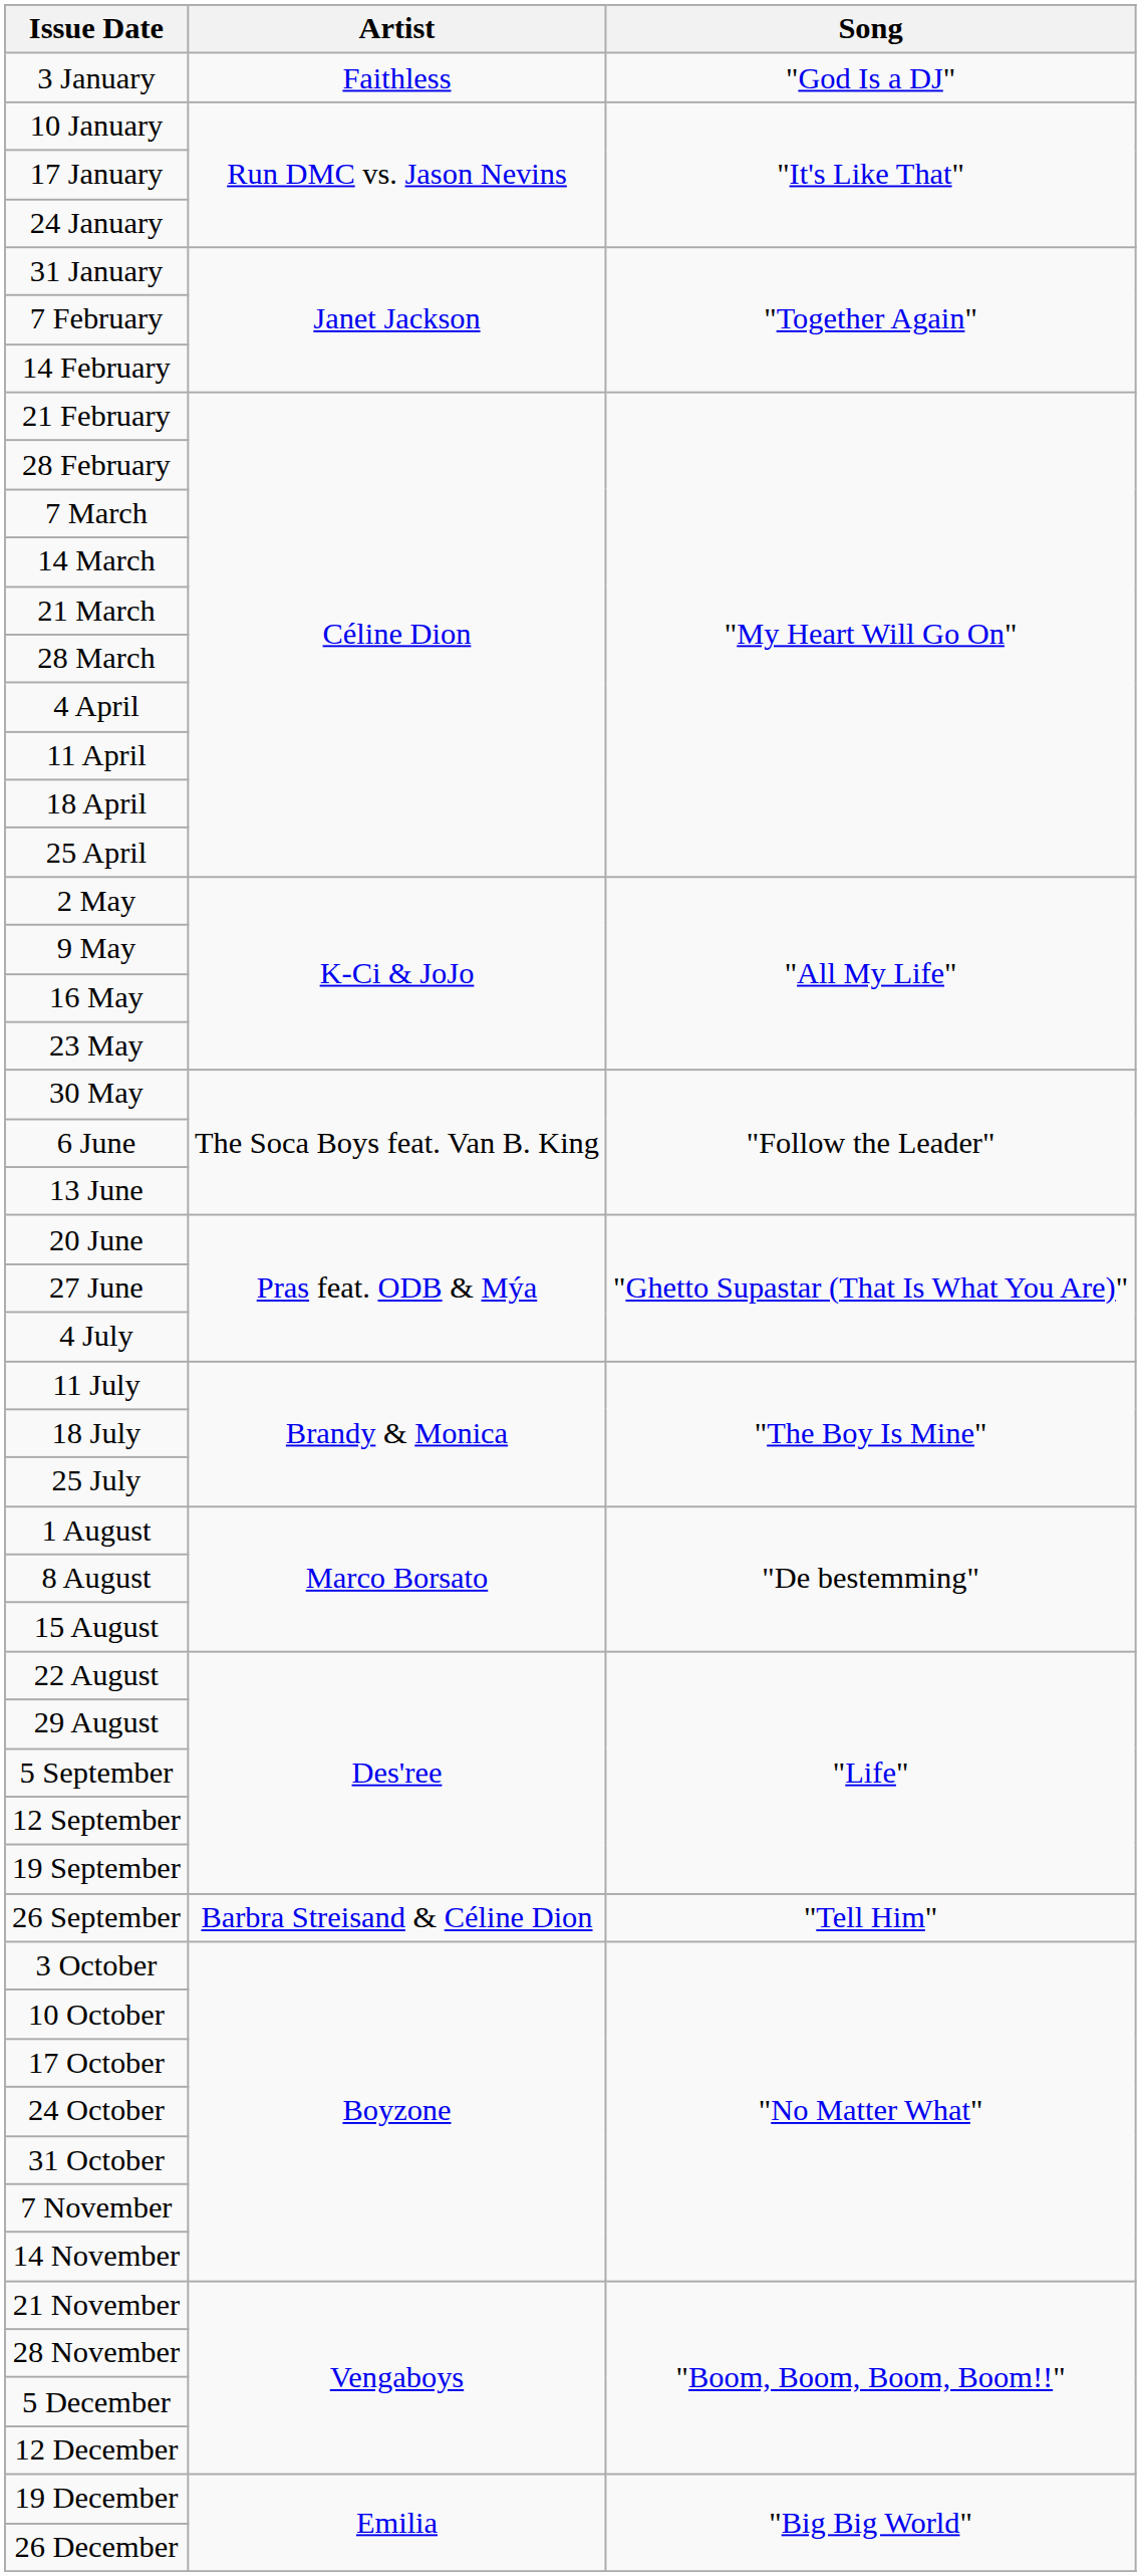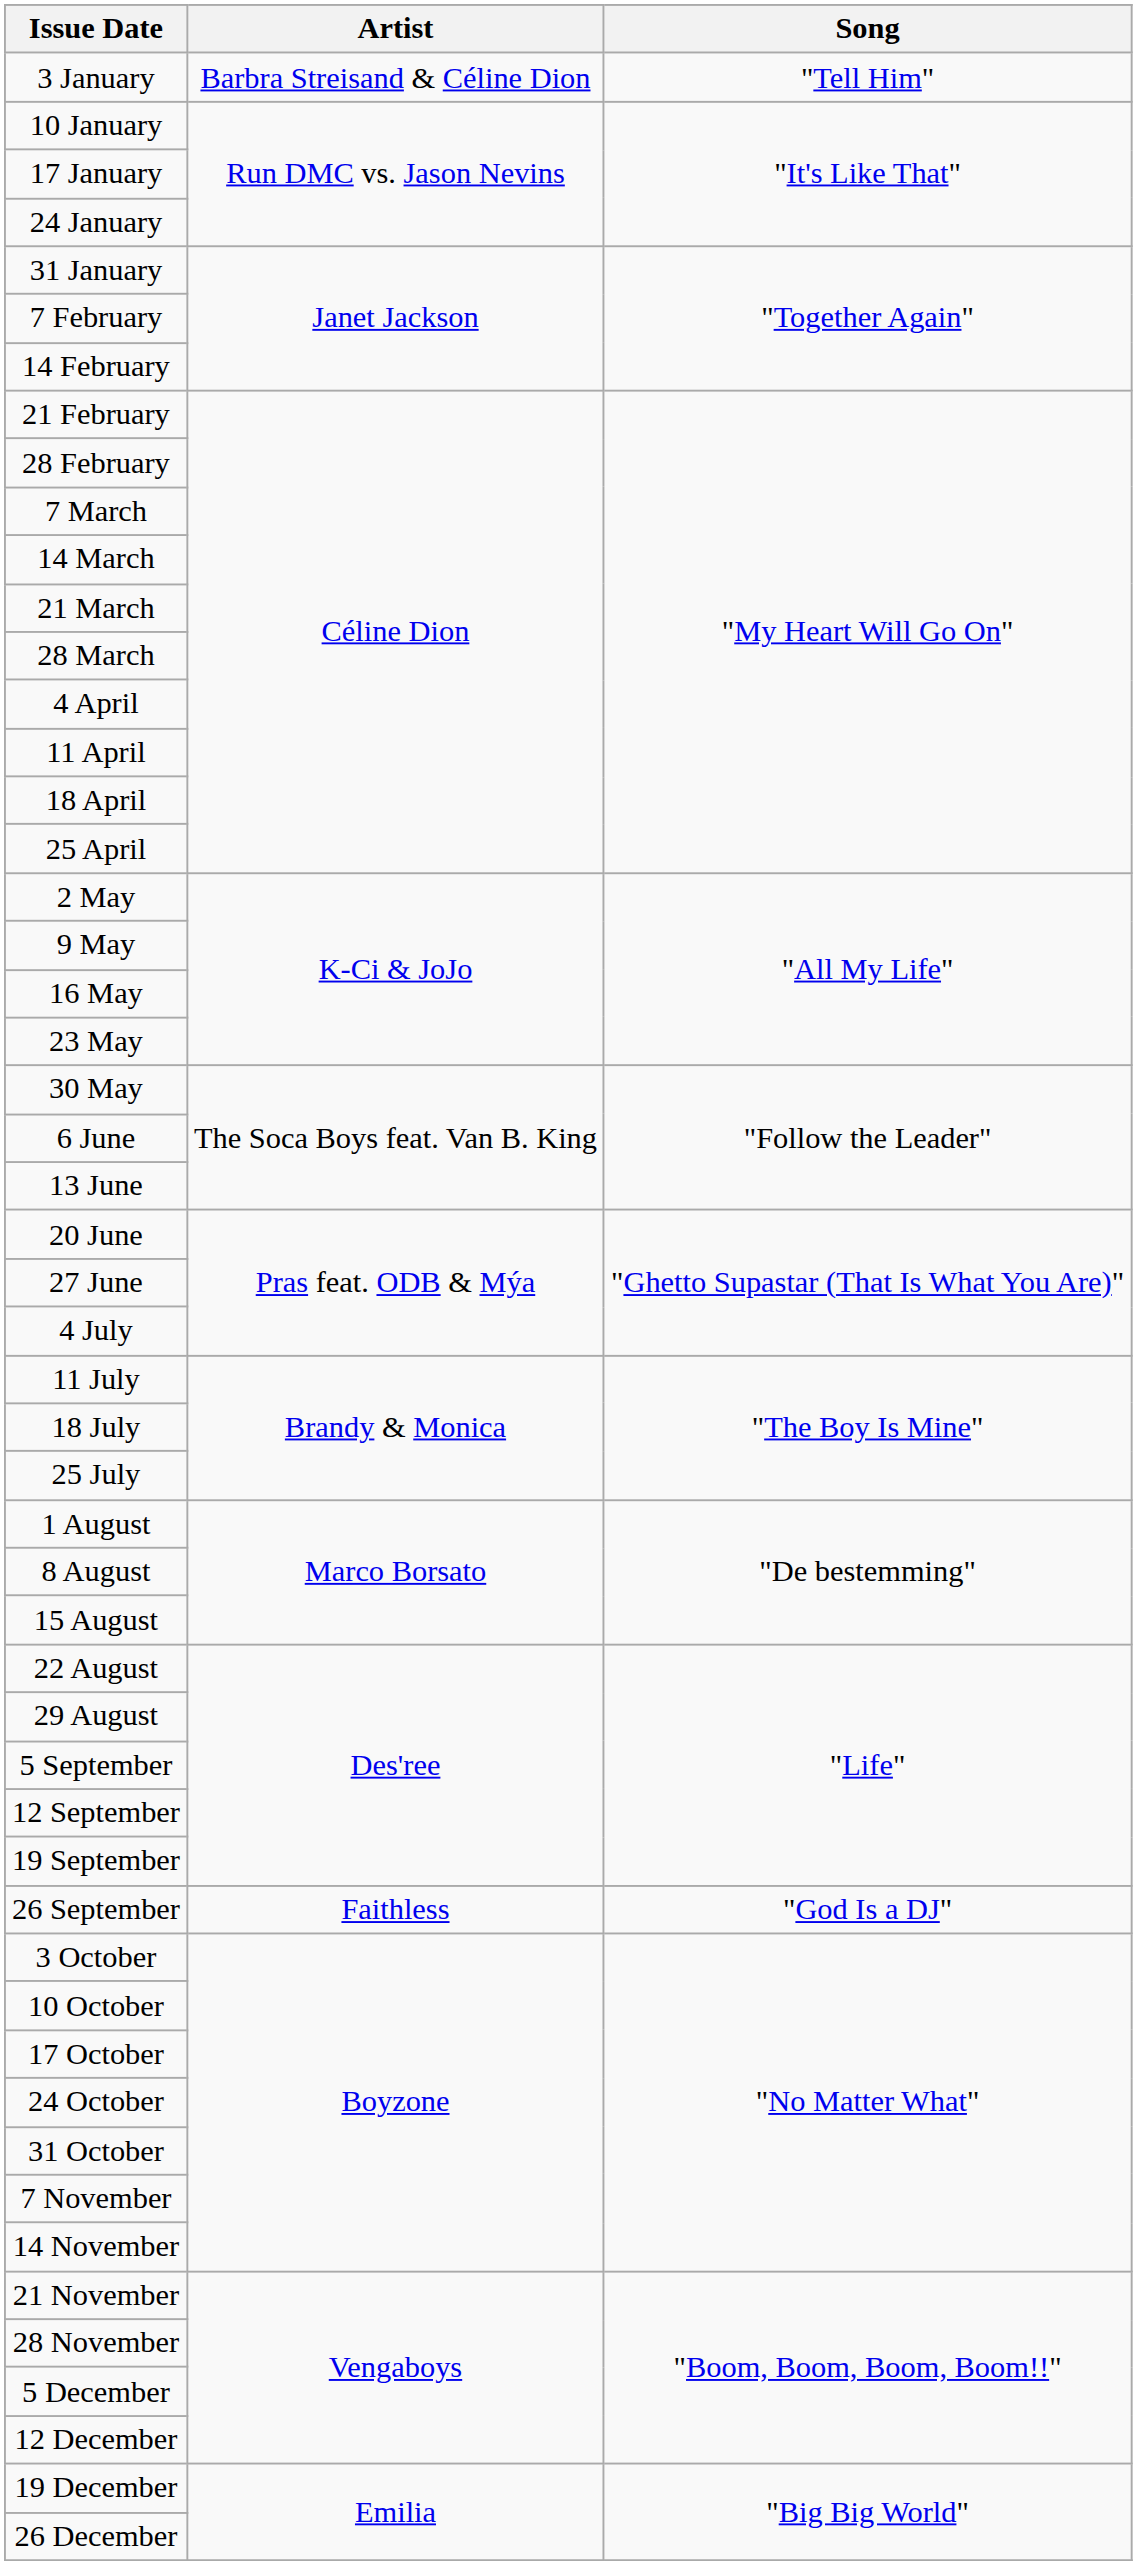 <table class="wikitable plainrowheaders" style="text-align: center">
 <tr>
 <th>Issue Date</th>
 <th>Artist</th>
 <th>Song</th>
 </tr>
 <tr>
 <td>3 January</td>
-<td><a href='#'>Faithless</a></td>
-<td>"<a href='#'>God Is a DJ</a>"</td>
+<td><a href='#'>Barbra Streisand</a> & <a href='#'>Céline Dion</a></td>
+<td>"<a href='#'>Tell Him</a>"</td>
 </tr>
 <tr>
 <td>10 January</td>
 <td rowspan="3"><a href='#'>Run DMC</a> vs. <a href='#'>Jason Nevins</a></td>
 <td rowspan="3">"<a href='#'>It's Like That</a>"</td>
 </tr>
 <tr>
 <td>17 January</td>
 </tr>
 <tr>
 <td>24 January</td>
 </tr>
 <tr>
 <td>31 January</td>
 <td rowspan="3"><a href='#'>Janet Jackson</a></td>
 <td rowspan="3">"<a href='#'>Together Again</a>"</td>
 </tr>
 <tr>
 <td>7 February</td>
 </tr>
 <tr>
 <td>14 February</td>
 </tr>
 <tr>
 <td>21 February</td>
 <td rowspan="10"><a href='#'>Céline Dion</a></td>
 <td rowspan="10">"<a href='#'>My Heart Will Go On</a>"</td>
 </tr>
 <tr>
 <td>28 February</td>
 </tr>
 <tr>
 <td>7 March</td>
 </tr>
 <tr>
 <td>14 March</td>
 </tr>
 <tr>
 <td>21 March</td>
 </tr>
 <tr>
 <td>28 March</td>
 </tr>
 <tr>
 <td>4 April</td>
 </tr>
 <tr>
 <td>11 April</td>
 </tr>
 <tr>
 <td>18 April</td>
 </tr>
 <tr>
 <td>25 April</td>
 </tr>
 <tr>
 <td>2 May</td>
 <td rowspan="4"><a href='#'>K-Ci & JoJo</a></td>
 <td rowspan="4">"<a href='#'>All My Life</a>"</td>
 </tr>
 <tr>
 <td>9 May</td>
 </tr>
 <tr>
 <td>16 May</td>
 </tr>
 <tr>
 <td>23 May</td>
 </tr>
 <tr>
 <td>30 May</td>
 <td rowspan="3">The Soca Boys feat. Van B. King</td>
 <td rowspan="3">"Follow the Leader"</td>
 </tr>
 <tr>
 <td>6 June</td>
 </tr>
 <tr>
 <td>13 June</td>
 </tr>
 <tr>
 <td>20 June</td>
 <td rowspan="3"><a href='#'>Pras</a> feat. <a href='#'>ODB</a> & <a href='#'>Mýa</a></td>
 <td rowspan="3">"<a href='#'>Ghetto Supastar (That Is What You Are)</a>"</td>
 </tr>
 <tr>
 <td>27 June</td>
 </tr>
 <tr>
 <td>4 July</td>
 </tr>
 <tr>
 <td>11 July</td>
 <td rowspan="3"><a href='#'>Brandy</a> & <a href='#'>Monica</a></td>
 <td rowspan="3">"<a href='#'>The Boy Is Mine</a>"</td>
 </tr>
 <tr>
 <td>18 July</td>
 </tr>
 <tr>
 <td>25 July</td>
 </tr>
 <tr>
 <td>1 August</td>
 <td rowspan="3"><a href='#'>Marco Borsato</a></td>
 <td rowspan="3">"De bestemming"</td>
 </tr>
 <tr>
 <td>8 August</td>
 </tr>
 <tr>
 <td>15 August</td>
 </tr>
 <tr>
 <td>22 August</td>
 <td rowspan="5"><a href='#'>Des'ree</a></td>
 <td rowspan="5">"<a href='#'>Life</a>"</td>
 </tr>
 <tr>
 <td>29 August</td>
 </tr>
 <tr>
 <td>5 September</td>
 </tr>
 <tr>
 <td>12 September</td>
 </tr>
 <tr>
 <td>19 September</td>
 </tr>
 <tr>
 <td>26 September</td>
-<td><a href='#'>Barbra Streisand</a> & <a href='#'>Céline Dion</a></td>
-<td>"<a href='#'>Tell Him</a>"</td>
+<td><a href='#'>Faithless</a></td>
+<td>"<a href='#'>God Is a DJ</a>"</td>
 </tr>
 <tr>
 <td>3 October</td>
 <td rowspan="7"><a href='#'>Boyzone</a></td>
 <td rowspan="7">"<a href='#'>No Matter What</a>"</td>
 </tr>
 <tr>
 <td>10 October</td>
 </tr>
 <tr>
 <td>17 October</td>
 </tr>
 <tr>
 <td>24 October</td>
 </tr>
 <tr>
 <td>31 October</td>
 </tr>
 <tr>
 <td>7 November</td>
 </tr>
 <tr>
 <td>14 November</td>
 </tr>
 <tr>
 <td>21 November</td>
 <td rowspan="4"><a href='#'>Vengaboys</a></td>
 <td rowspan="4">"<a href='#'>Boom, Boom, Boom, Boom!!</a>"</td>
 </tr>
 <tr>
 <td>28 November</td>
 </tr>
 <tr>
 <td>5 December</td>
 </tr>
 <tr>
 <td>12 December</td>
 </tr>
 <tr>
 <td>19 December</td>
 <td rowspan="2"><a href='#'>Emilia</a></td>
 <td rowspan="2">"<a href='#'>Big Big World</a>"</td>
 </tr>
 <tr>
 <td>26 December</td>
 </tr>
 <tr>
 </tr>
 </table>
